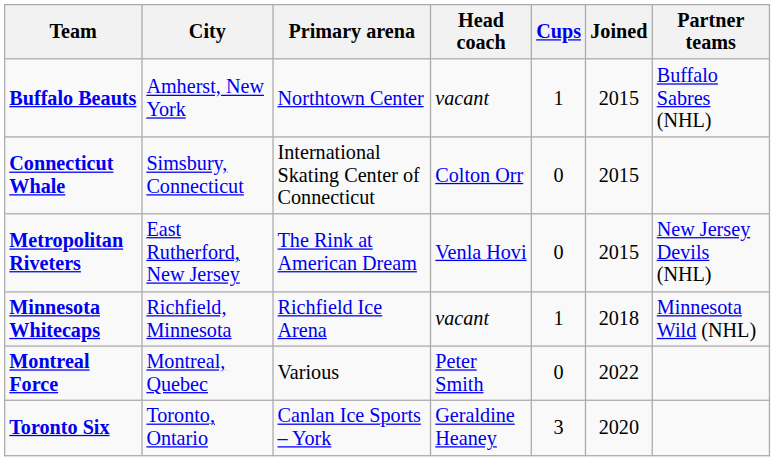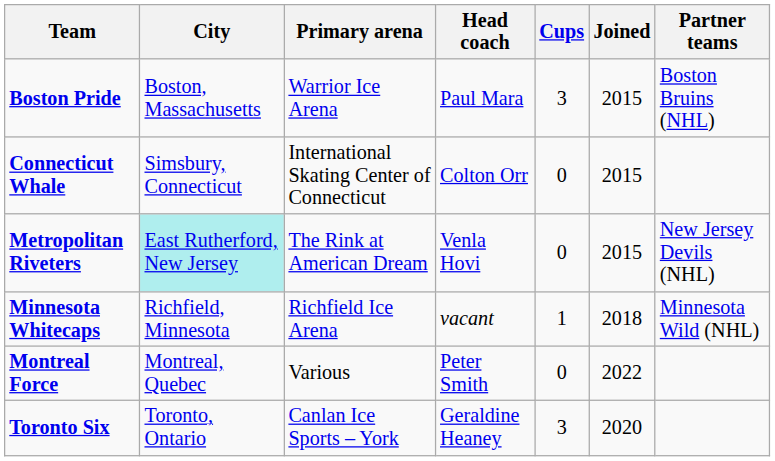 <table class="wikitable">
 <tr>
 <th>Team</th>
 <th>City</th>
 <th>Primary arena</th>
 <th>Head coach</th>
 <th><a href='#'>Cups</a></th>
 <th>Joined</th>
 <th>Partner teams</th>
 </tr>
 <tr>
-<td><strong><a href='#'>Buffalo Beauts</a></strong></td>
-<td><a href='#'>Amherst, New York</a></td>
-<td><a href='#'>Northtown Center</a></td>
-<td><em>vacant</em></td>
-<td align=center>1</td>
+<td><strong><a href='#'>Boston Pride</a></strong></td>
+<td><a href='#'>Boston, Massachusetts</a></td>
+<td><a href='#'>Warrior Ice Arena</a></td>
+<td><a href='#'>Paul Mara</a></td>
+<td align=center>3</td>
 <td align=center>2015</td>
-<td><a href='#'>Buffalo Sabres</a> (NHL)</td>
+<td><a href='#'>Boston Bruins</a> (<a href='#'>NHL</a>)</td>
 </tr>
 <tr>
 <td><strong><a href='#'>Connecticut Whale</a></strong></td>
 <td><a href='#'>Simsbury, Connecticut</a></td>
 <td>International Skating Center of Connecticut</td>
 <td><a href='#'>Colton Orr</a></td>
 <td align=center>0</td>
 <td align=center>2015</td>
 <td></td>
 </tr>
 <tr>
 <td><strong><a href='#'>Metropolitan Riveters</a></strong></td>
-<td><a href='#'>East Rutherford, New Jersey</a></td>
+<td style="background: paleturquoise;"><a href='#'>East Rutherford, New Jersey</a></td>
 <td><a href='#'>The Rink at American Dream</a></td>
 <td><a href='#'>Venla Hovi</a></td>
 <td align=center>0</td>
 <td align=center>2015</td>
 <td><a href='#'>New Jersey Devils</a> (NHL)</td>
 </tr>
 <tr>
 <td><strong><a href='#'>Minnesota Whitecaps</a></strong></td>
 <td><a href='#'>Richfield, Minnesota</a></td>
 <td><a href='#'>Richfield Ice Arena</a></td>
 <td><em>vacant</em></td>
 <td align=center>1</td>
 <td align=center>2018</td>
 <td><a href='#'>Minnesota Wild</a> (NHL)</td>
 </tr>
 <tr>
 <td><strong><a href='#'>Montreal Force</a></strong></td>
 <td><a href='#'>Montreal, Quebec</a></td>
 <td>Various</td>
 <td><a href='#'>Peter Smith</a></td>
 <td align=center>0</td>
 <td align=center>2022</td>
 <td></td>
 </tr>
 <tr>
 <td><strong><a href='#'>Toronto Six</a></strong></td>
 <td><a href='#'>Toronto, Ontario</a></td>
 <td><a href='#'>Canlan Ice Sports – York</a></td>
 <td><a href='#'>Geraldine Heaney</a></td>
 <td align=center>3</td>
 <td align=center>2020</td>
 <td></td>
 </tr>
 </table>
